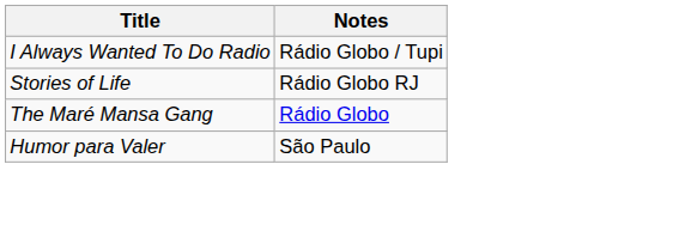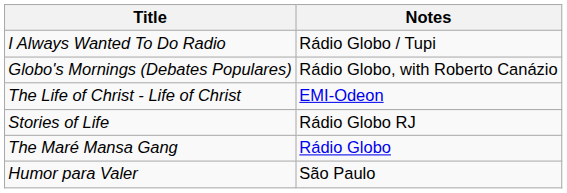 <table class="wikitable">
 <tr>
 <th>Title</th>
 <th>Notes</th>
 </tr>
 <tr>
 <td><em>I Always Wanted To Do Radio</em></td>
 <td>Rádio Globo / Tupi</td>
+</tr>
+<tr>
+<td><em>Globo's Mornings (Debates Populares)</em></td>
+<td>Rádio Globo, with Roberto Canázio</td>
+</tr>
+<tr>
+<td><em>The Life of Christ - Life of Christ</em></td>
+<td><a href='#'>EMI-Odeon</a></td>
 </tr>
 <tr>
 <td><em>Stories of Life</em></td>
 <td>Rádio Globo RJ</td>
 </tr>
 <tr>
 <td><em>The Maré Mansa Gang</em></td>
 <td><a href='#'>Rádio Globo</a></td>
 </tr>
 <tr>
 <td><em>Humor para Valer</em></td>
 <td>São Paulo</td>
 </tr>
 </table>
